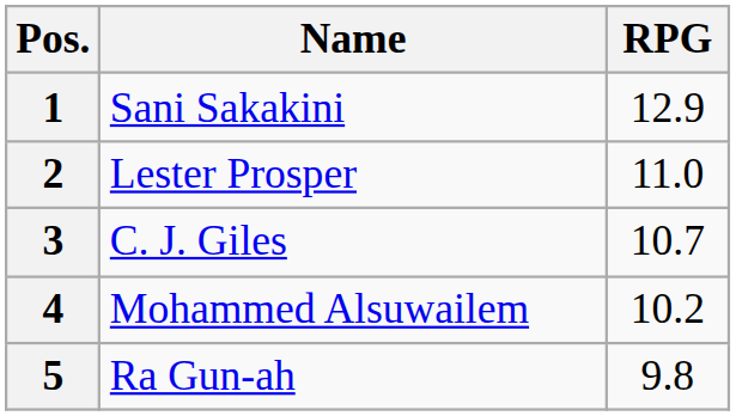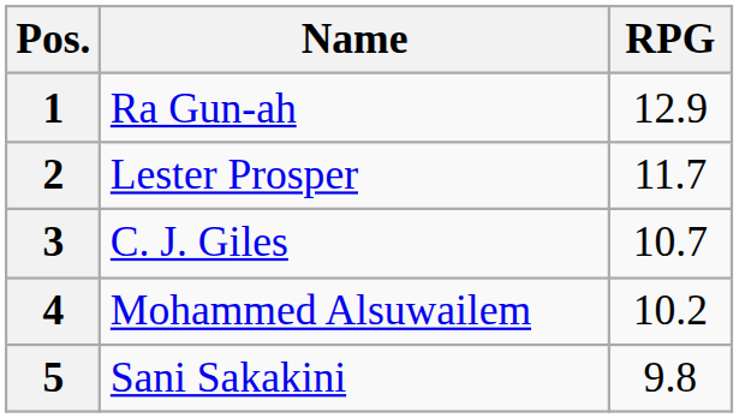 <table class=wikitable style="text-align:center;">
 <tr>
 <th width="13%">Pos.</th>
 <th width="70%">Name</th>
 <th width="17%">RPG</th>
 </tr>
 <tr>
 <th>1</th>
-<td align=left> <a href='#'>Sani Sakakini</a></td>
+<td align=left> <a href='#'>Ra Gun-ah</a></td>
 <td>12.9</td>
 </tr>
 <tr>
 <th>2</th>
 <td align=left> <a href='#'>Lester Prosper</a></td>
-<td>11.0</td>
+<td>11.7</td>
 </tr>
 <tr>
 <th>3</th>
 <td align=left> <a href='#'>C. J. Giles</a></td>
 <td>10.7</td>
 </tr>
 <tr>
 <th>4</th>
 <td align=left> <a href='#'>Mohammed Alsuwailem</a></td>
 <td>10.2</td>
 </tr>
 <tr>
 <th>5</th>
-<td align=left> <a href='#'>Ra Gun-ah</a></td>
+<td align=left> <a href='#'>Sani Sakakini</a></td>
 <td>9.8</td>
 </tr>
 </table>
